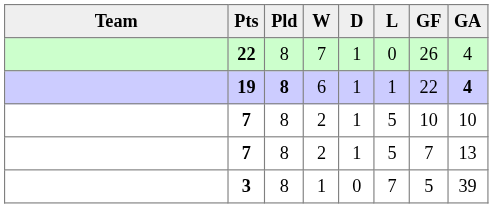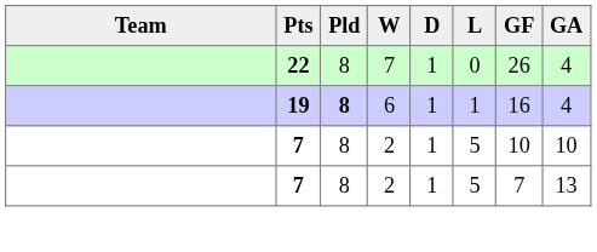 <table style=border-collapse:collapse border=1 cellspacing=0 cellpadding=5>
 <tr style="text-align:center; background:#efefef;">
 <th width=185>Team</th>
 <th width=20>Pts</th>
 <th width=20>Pld</th>
 <th width=20>W</th>
 <th width=20>D</th>
 <th width=20>L</th>
 <th width=20>GF</th>
 <th width=20>GA</th>
 </tr>
 <tr style="text-align:center; background:#cfc;">
 <td align=left></td>
 <td><strong>22</strong></td>
 <td>8</td>
 <td>7</td>
 <td>1</td>
 <td>0</td>
 <td>26</td>
 <td>4</td>
 </tr>
 <tr style="text-align:center; background:#ccf;">
 <td align=left></td>
 <td><strong>19</strong></td>
 <td><strong>8</strong></td>
 <td>6</td>
 <td>1</td>
 <td>1</td>
-<td>22</td>
-<td><strong>4</strong></td>
+<td>16</td>
+<td>4</td>
 </tr>
 <tr align=center>
 <td align=left></td>
 <td><strong>7</strong></td>
 <td>8</td>
 <td>2</td>
 <td>1</td>
 <td>5</td>
 <td>10</td>
 <td>10</td>
 </tr>
 <tr align=center>
 <td align=left></td>
 <td><strong>7</strong></td>
 <td>8</td>
 <td>2</td>
 <td>1</td>
 <td>5</td>
 <td>7</td>
 <td>13</td>
 </tr>
-<tr align=center>
-<td align=left></td>
-<td><strong>3</strong></td>
-<td>8</td>
-<td>1</td>
-<td>0</td>
-<td>7</td>
-<td>5</td>
-<td>39</td>
-</tr>
 </table>
